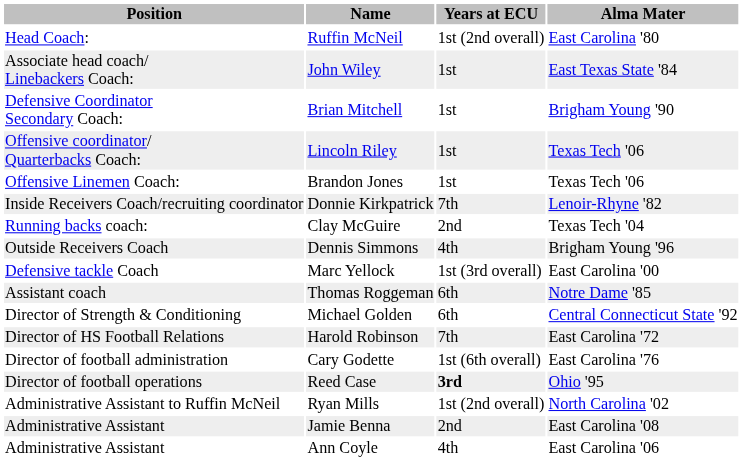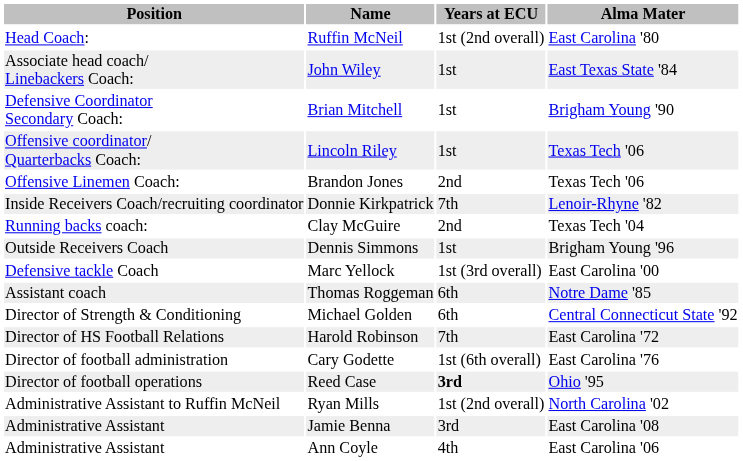 <table class="toccolours">
 <tr>
 <th bgcolor=silver>Position</th>
 <th bgcolor=silver>Name</th>
 <th bgcolor=silver>Years at ECU</th>
 <th bgcolor=silver>Alma Mater</th>
 </tr>
 <tr bgcolor=#eeeeee>
 </tr>
 <tr>
 <td><a href='#'>Head Coach</a>:</td>
 <td><a href='#'>Ruffin McNeil</a></td>
 <td>1st (2nd overall)</td>
 <td><a href='#'>East Carolina</a> '80</td>
 </tr>
 <tr bgcolor=#eeeeee>
 <td>Associate head coach/<br><a href='#'>Linebackers</a> Coach:</td>
 <td><a href='#'>John Wiley</a></td>
 <td>1st</td>
 <td><a href='#'>East Texas State</a> '84</td>
 </tr>
 <tr>
 <td><a href='#'>Defensive Coordinator</a><br><a href='#'>Secondary</a> Coach:</td>
 <td><a href='#'>Brian Mitchell</a></td>
 <td>1st</td>
 <td><a href='#'>Brigham Young</a> '90</td>
 </tr>
 <tr bgcolor=#eeeeee>
 <td><a href='#'>Offensive coordinator</a>/<br><a href='#'>Quarterbacks</a> Coach:</td>
 <td><a href='#'>Lincoln Riley</a></td>
 <td>1st</td>
 <td><a href='#'>Texas Tech</a> '06</td>
 </tr>
 <tr>
 <td><a href='#'>Offensive Linemen</a> Coach:</td>
 <td>Brandon Jones</td>
-<td>1st</td>
+<td>2nd</td>
 <td>Texas Tech '06</td>
 </tr>
 <tr bgcolor=#eeeeee>
 <td>Inside Receivers Coach/recruiting coordinator</td>
 <td>Donnie Kirkpatrick</td>
 <td>7th</td>
 <td><a href='#'>Lenoir-Rhyne</a> '82</td>
 </tr>
 <tr>
 <td><a href='#'>Running backs</a> coach:</td>
 <td>Clay McGuire</td>
 <td>2nd</td>
 <td>Texas Tech '04</td>
 </tr>
 <tr bgcolor=#eeeeee>
 <td>Outside Receivers Coach</td>
 <td>Dennis Simmons</td>
-<td>4th</td>
+<td>1st</td>
 <td>Brigham Young '96</td>
 </tr>
 <tr>
 <td><a href='#'>Defensive tackle</a> Coach</td>
 <td>Marc Yellock</td>
 <td>1st (3rd overall)</td>
 <td>East Carolina '00</td>
 </tr>
 <tr bgcolor=#eeeeee>
 <td>Assistant coach</td>
 <td>Thomas Roggeman</td>
 <td>6th</td>
 <td><a href='#'>Notre Dame</a> '85</td>
 </tr>
 <tr>
 <td>Director of Strength & Conditioning</td>
 <td>Michael Golden</td>
 <td>6th</td>
 <td><a href='#'>Central Connecticut State</a> '92</td>
 </tr>
 <tr bgcolor=#eeeeee>
 <td>Director of HS Football Relations</td>
 <td>Harold Robinson</td>
 <td>7th</td>
 <td>East Carolina '72</td>
 </tr>
 <tr>
 <td>Director of football administration</td>
 <td>Cary Godette</td>
 <td>1st (6th overall)</td>
 <td>East Carolina '76</td>
 </tr>
 <tr bgcolor=#eeeeee>
 <td>Director of football operations</td>
 <td>Reed Case</td>
 <td><strong>3rd</strong></td>
 <td><a href='#'>Ohio</a> '95</td>
 </tr>
 <tr>
 <td>Administrative Assistant to Ruffin McNeil</td>
 <td>Ryan Mills</td>
 <td>1st (2nd overall)</td>
 <td><a href='#'>North Carolina</a> '02</td>
 </tr>
 <tr bgcolor=#eeeeee>
 <td>Administrative Assistant</td>
 <td>Jamie Benna</td>
-<td>2nd</td>
+<td>3rd</td>
 <td>East Carolina '08</td>
 </tr>
 <tr>
 <td>Administrative Assistant</td>
 <td>Ann Coyle</td>
 <td>4th</td>
 <td>East Carolina '06</td>
 </tr>
 <tr bgcolor=#eeeeee>
 </tr>
 </table>
